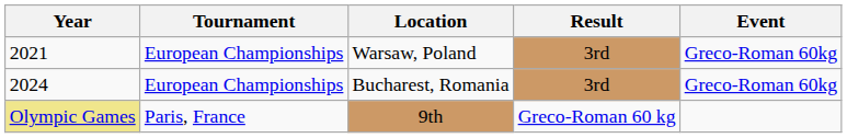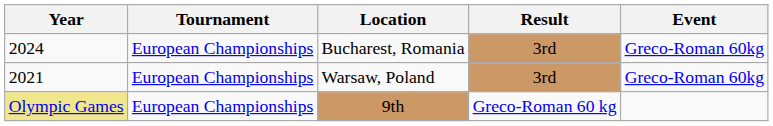 <table class="wikitable" style="font-size:95%;">
 <tr>
 <th>Year</th>
 <th>Tournament</th>
 <th>Location</th>
 <th>Result</th>
 <th>Event</th>
 </tr>
 <tr>
+<td>2024</td>
+<td><a href='#'>European Championships</a></td>
+<td>Bucharest, Romania</td>
+<td align="center" bgcolor="cc9966">3rd</td>
+<td><a href='#'>Greco-Roman 60kg</a></td>
+</tr>
+<tr>
 <td>2021</td>
 <td><a href='#'>European Championships</a></td>
 <td>Warsaw, Poland</td>
 <td align="center" bgcolor="cc9966">3rd</td>
 <td><a href='#'>Greco-Roman 60kg</a></td>
 </tr>
 <tr>
-<td>2024</td>
+<td style="background: khaki;"><a href='#'>Olympic Games</a></td>
 <td><a href='#'>European Championships</a></td>
-<td>Bucharest, Romania</td>
-<td align="center" bgcolor="cc9966">3rd</td>
-<td><a href='#'>Greco-Roman 60kg</a></td>
-</tr>
-<tr>
-<td style="background: khaki;"><a href='#'>Olympic Games</a></td>
-<td> <a href='#'>Paris</a>, <a href='#'>France</a></td>
 <td align="center" bgcolor="cc9966">9th</td>
 <td><a href='#'>Greco-Roman 60 kg</a></td>
 </tr>
 </table>
